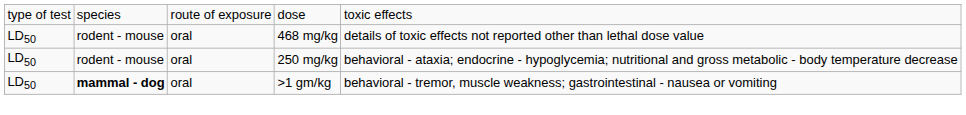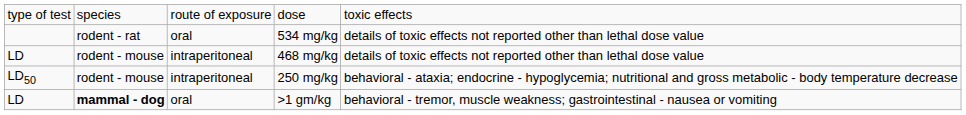 <table class="wikitable">
 <tr>
 <td>type of test</td>
 <td>species</td>
 <td>route of exposure</td>
 <td>dose</td>
 <td>toxic effects</td>
 </tr>
 <tr>
-<td>LD<sub>50</sub></td>
+<td></td>
+<td>rodent - rat</td>
+<td>oral</td>
+<td>534 mg/kg</td>
+<td>details of toxic effects not reported other than lethal dose value</td>
+</tr>
+<tr>
+<td>LD</td>
 <td>rodent - mouse</td>
-<td>oral</td>
+<td>intraperitoneal</td>
 <td>468 mg/kg</td>
 <td>details of toxic effects not reported other than lethal dose value</td>
 </tr>
 <tr>
 <td>LD<sub>50</sub></td>
 <td>rodent - mouse</td>
-<td>oral</td>
+<td>intraperitoneal</td>
 <td>250 mg/kg</td>
 <td>behavioral - ataxia; endocrine - hypoglycemia; nutritional and gross metabolic - body temperature decrease</td>
 </tr>
 <tr>
-<td>LD<sub>50</sub></td>
+<td>LD</td>
 <td><strong>mammal - dog</strong></td>
 <td>oral</td>
 <td>>1 gm/kg</td>
 <td>behavioral - tremor, muscle weakness; gastrointestinal - nausea or vomiting</td>
 </tr>
 </table>
